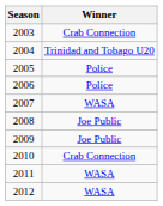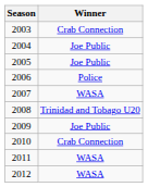 <table class="wikitable" style="text-align:center;margin-left:1em;float:right; font-size:90%;">
 <tr>
 <th>Season</th>
 <th>Winner</th>
 </tr>
 <tr>
 <td align="center">2003</td>
 <td><a href='#'>Crab Connection</a></td>
 </tr>
 <tr>
 <td align="center">2004</td>
-<td><a href='#'>Trinidad and Tobago U20</a></td>
+<td><a href='#'>Joe Public</a></td>
 </tr>
 <tr>
 <td align="center">2005</td>
-<td><a href='#'>Police</a></td>
+<td><a href='#'>Joe Public</a></td>
 </tr>
 <tr>
 <td align="center">2006</td>
 <td><a href='#'>Police</a></td>
 </tr>
 <tr>
 <td align="center">2007</td>
 <td><a href='#'>WASA</a></td>
 </tr>
 <tr>
 <td align="center">2008</td>
-<td><a href='#'>Joe Public</a></td>
+<td><a href='#'>Trinidad and Tobago U20</a></td>
 </tr>
 <tr>
 <td align="center">2009</td>
 <td><a href='#'>Joe Public</a></td>
 </tr>
 <tr>
 <td align="center">2010</td>
 <td><a href='#'>Crab Connection</a></td>
 </tr>
 <tr>
 <td align="center">2011</td>
 <td><a href='#'>WASA</a></td>
 </tr>
 <tr>
 <td align="center">2012</td>
 <td><a href='#'>WASA</a></td>
 </tr>
 </table>
